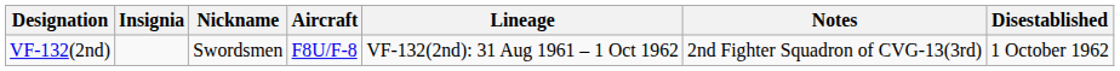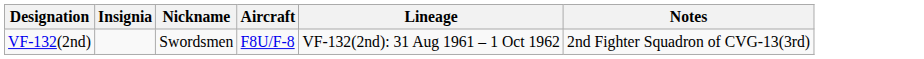 <table class="wikitable">
 <tr>
 <th>Designation</th>
 <th>Insignia</th>
 <th>Nickname</th>
 <th>Aircraft</th>
 <th>Lineage</th>
 <th>Notes</th>
-<th>Disestablished</th>
 </tr>
 <tr>
 <td><a href='#'>VF-132</a>(2nd)</td>
 <td></td>
 <td>Swordsmen</td>
 <td><a href='#'>F8U/F-8</a></td>
 <td style="white-space: nowrap;">VF-132(2nd): 31 Aug 1961 – 1 Oct 1962</td>
 <td>2nd Fighter Squadron of CVG-13(3rd)</td>
-<td>1 October 1962</td>
 </tr>
 </table>
